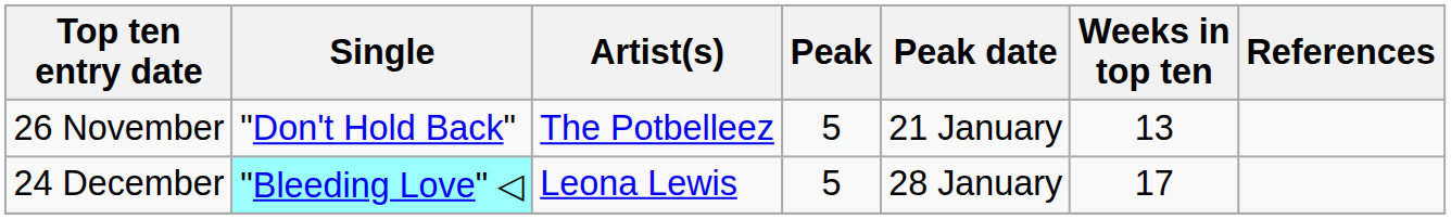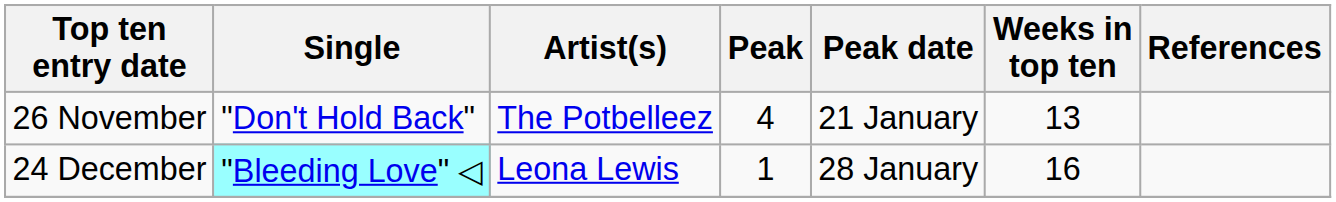 <table class="wikitable sortable">
 <tr>
 <th>Top ten<br>entry date</th>
 <th>Single</th>
 <th>Artist(s)</th>
 <th data-sort-type="number">Peak</th>
 <th>Peak date</th>
 <th data-sort-type="number">Weeks in<br>top ten</th>
 <th>References</th>
 </tr>
 <tr>
 <td>26 November</td>
 <td>"<a href='#'>Don't Hold Back</a>"</td>
 <td><a href='#'>The Potbelleez</a></td>
-<td style="text-align:center;">5</td>
+<td style="text-align:center;">4</td>
 <td>21 January</td>
 <td style="text-align:center;">13</td>
 <td style="text-align:center;"></td>
 </tr>
 <tr>
 <td>24 December</td>
 <td style="background:#9ff;">"<a href='#'>Bleeding Love</a>"  ◁</td>
 <td><a href='#'>Leona Lewis</a></td>
-<td style="text-align:center;">5</td>
+<td style="text-align:center;">1</td>
 <td>28 January</td>
-<td style="text-align:center;">17</td>
+<td style="text-align:center;">16</td>
 <td style="text-align:center;"></td>
 </tr>
 <tr>
 </tr>
 </table>
